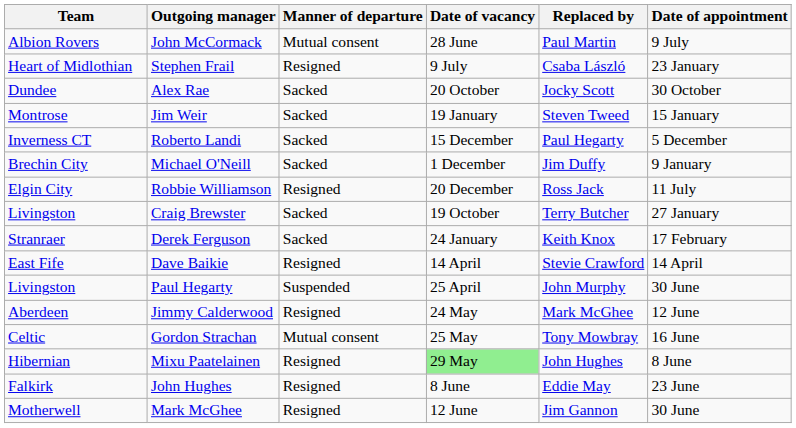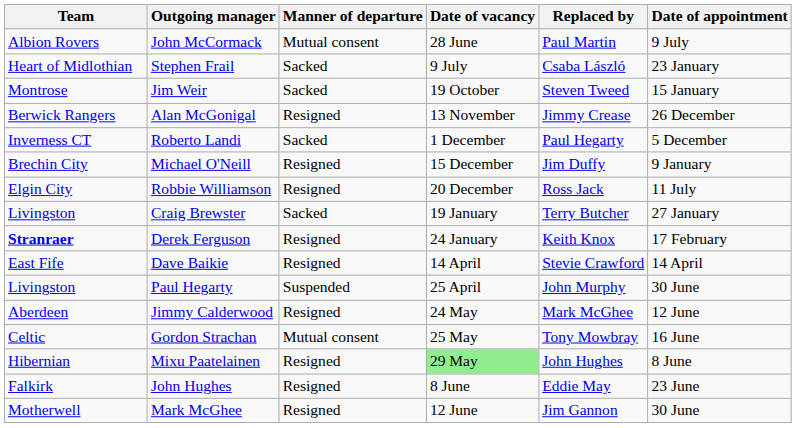 <table class="wikitable">
 <tr>
 <th width=140>Team</th>
 <th>Outgoing manager</th>
 <th>Manner of departure</th>
 <th>Date of vacancy</th>
 <th>Replaced by</th>
 <th>Date of appointment</th>
 </tr>
 <tr>
 <td><a href='#'>Albion Rovers</a></td>
 <td> <a href='#'>John McCormack</a></td>
 <td>Mutual consent</td>
 <td>28 June</td>
 <td> <a href='#'>Paul Martin</a></td>
 <td>9 July</td>
 </tr>
 <tr>
 <td><a href='#'>Heart of Midlothian</a></td>
 <td> <a href='#'>Stephen Frail</a></td>
-<td>Resigned</td>
+<td>Sacked</td>
 <td>9 July</td>
 <td> <a href='#'>Csaba László</a></td>
 <td>23 January</td>
 </tr>
 <tr>
-<td><a href='#'>Dundee</a></td>
-<td> <a href='#'>Alex Rae</a></td>
-<td>Sacked</td>
-<td>20 October</td>
-<td> <a href='#'>Jocky Scott</a></td>
-<td>30 October</td>
-</tr>
-<tr>
 <td><a href='#'>Montrose</a></td>
 <td> <a href='#'>Jim Weir</a></td>
 <td>Sacked</td>
-<td>19 January</td>
+<td>19 October</td>
 <td> <a href='#'>Steven Tweed</a></td>
 <td>15 January</td>
+</tr>
+<tr>
+<td><a href='#'>Berwick Rangers</a></td>
+<td> <a href='#'>Alan McGonigal</a></td>
+<td>Resigned</td>
+<td>13 November</td>
+<td> <a href='#'>Jimmy Crease</a></td>
+<td>26 December</td>
 </tr>
 <tr>
 <td><a href='#'>Inverness CT</a></td>
 <td> <a href='#'>Roberto Landi</a></td>
 <td>Sacked</td>
-<td>15 December</td>
+<td>1 December</td>
 <td> <a href='#'>Paul Hegarty</a></td>
 <td>5 December</td>
 </tr>
 <tr>
 <td><a href='#'>Brechin City</a></td>
 <td> <a href='#'>Michael O'Neill</a></td>
-<td>Sacked</td>
-<td>1 December</td>
+<td>Resigned</td>
+<td>15 December</td>
 <td> <a href='#'>Jim Duffy</a></td>
 <td>9 January</td>
 </tr>
 <tr>
 <td><a href='#'>Elgin City</a></td>
 <td> <a href='#'>Robbie Williamson</a></td>
 <td>Resigned</td>
 <td>20 December</td>
 <td> <a href='#'>Ross Jack</a></td>
 <td>11 July</td>
 </tr>
 <tr>
 <td><a href='#'>Livingston</a></td>
 <td> <a href='#'>Craig Brewster</a></td>
 <td>Sacked</td>
-<td>19 October</td>
+<td>19 January</td>
 <td> <a href='#'>Terry Butcher</a></td>
 <td>27 January</td>
 </tr>
 <tr>
-<td><a href='#'>Stranraer</a></td>
+<td><strong><a href='#'>Stranraer</a></strong></td>
 <td> <a href='#'>Derek Ferguson</a></td>
-<td>Sacked</td>
+<td>Resigned</td>
 <td>24 January</td>
 <td>  <a href='#'>Keith Knox</a></td>
 <td>17 February</td>
 </tr>
 <tr>
 <td><a href='#'>East Fife</a></td>
 <td> <a href='#'>Dave Baikie</a></td>
 <td>Resigned</td>
 <td>14 April</td>
 <td> <a href='#'>Stevie Crawford</a></td>
 <td>14 April</td>
 </tr>
 <tr>
 <td><a href='#'>Livingston</a></td>
 <td> <a href='#'>Paul Hegarty</a></td>
 <td>Suspended</td>
 <td>25 April</td>
 <td> <a href='#'>John Murphy</a></td>
 <td>30 June</td>
 </tr>
 <tr>
 <td><a href='#'>Aberdeen</a></td>
 <td> <a href='#'>Jimmy Calderwood</a></td>
 <td>Resigned</td>
 <td>24 May</td>
 <td> <a href='#'>Mark McGhee</a></td>
 <td>12 June</td>
 </tr>
 <tr>
 <td><a href='#'>Celtic</a></td>
 <td> <a href='#'>Gordon Strachan</a></td>
 <td>Mutual consent</td>
 <td>25 May</td>
 <td> <a href='#'>Tony Mowbray</a></td>
 <td>16 June</td>
 </tr>
 <tr>
 <td><a href='#'>Hibernian</a></td>
 <td> <a href='#'>Mixu Paatelainen</a></td>
 <td>Resigned</td>
 <td style="background: lightgreen;">29 May</td>
 <td> <a href='#'>John Hughes</a></td>
 <td>8 June</td>
 </tr>
 <tr>
 <td><a href='#'>Falkirk</a></td>
 <td> <a href='#'>John Hughes</a></td>
 <td>Resigned</td>
 <td>8 June</td>
 <td> <a href='#'>Eddie May</a></td>
 <td>23 June</td>
 </tr>
 <tr>
 <td><a href='#'>Motherwell</a></td>
 <td> <a href='#'>Mark McGhee</a></td>
 <td>Resigned</td>
 <td>12 June</td>
 <td> <a href='#'>Jim Gannon</a></td>
 <td>30 June</td>
 </tr>
 </table>
